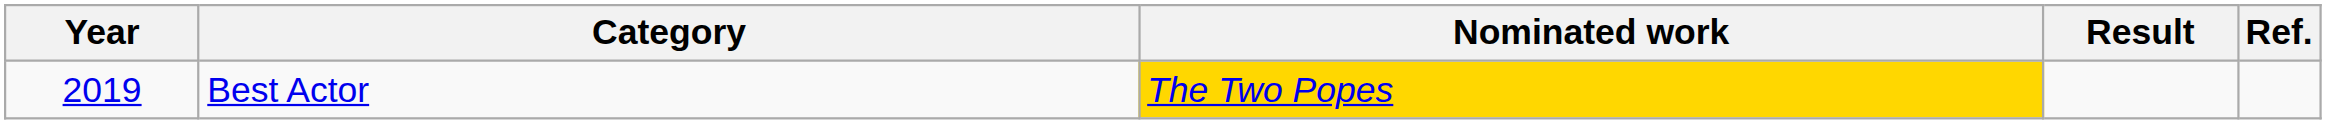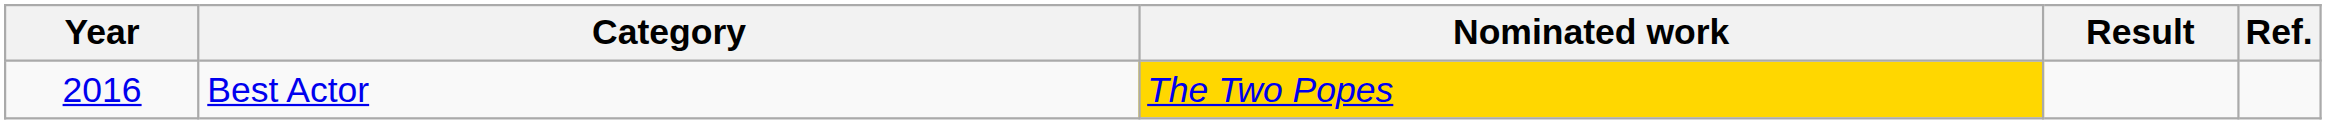 <table class=wikitable>
 <tr>
 <th scope="col" style="width:5em;">Year</th>
 <th scope="col" style="width:26em;">Category</th>
 <th scope="col" style="width:25em;">Nominated work</th>
 <th scope="col" style="width:5em;">Result</th>
 <th>Ref.</th>
 </tr>
 <tr>
-<td style="text-align:center;"><a href='#'>2019</a></td>
+<td style="text-align:center;"><a href='#'>2016</a></td>
 <td><a href='#'>Best Actor</a></td>
 <td style="background: gold;"><em><a href='#'>The Two Popes</a></em></td>
 <td></td>
 <td style="text-align:center;"></td>
 </tr>
 </table>
